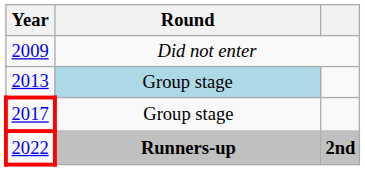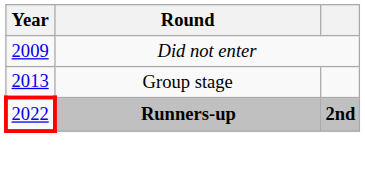 <table class="wikitable" style="text-align: center; font-size:90%">
 <tr>
 <th>Year</th>
 <th style="width:200px">Round</th>
 <th></th>
 </tr>
 <tr>
 <td><a href='#'>2009</a></td>
 <td colspan="2"><em>Did not enter</em></td>
 </tr>
 <tr>
 <td><a href='#'>2013</a></td>
-<td style="background: lightblue;">Group stage</td>
-<td></td>
-</tr>
-<tr>
-<td style="border: 3px solid red"><a href='#'>2017</a></td>
 <td>Group stage</td>
 <td></td>
 </tr>
 <tr>
 <td style="border: 3px solid red"><a href='#'>2022</a></td>
 <td bgcolor=Silver><strong>Runners-up</strong></td>
 <td bgcolor=Silver><strong>2nd</strong></td>
 </tr>
 </table>
